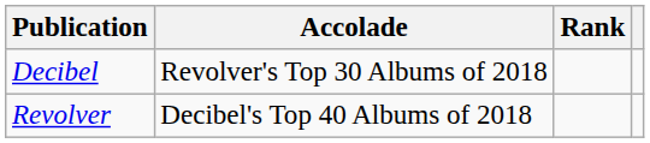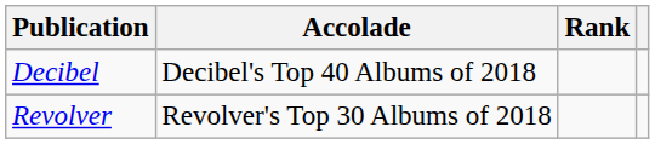 <table class="sortable wikitable">
 <tr>
 <th>Publication</th>
 <th>Accolade</th>
 <th>Rank</th>
 <th class="unsortable"></th>
 </tr>
 <tr>
 <td><em><a href='#'>Decibel</a></em></td>
-<td>Revolver's Top 30 Albums of 2018</td>
+<td>Decibel's Top 40 Albums of 2018</td>
 <td></td>
 <td></td>
 </tr>
 <tr>
 <td><em><a href='#'>Revolver</a></em></td>
-<td>Decibel's Top 40 Albums of 2018</td>
+<td>Revolver's Top 30 Albums of 2018</td>
 <td></td>
 <td></td>
 </tr>
 </table>
